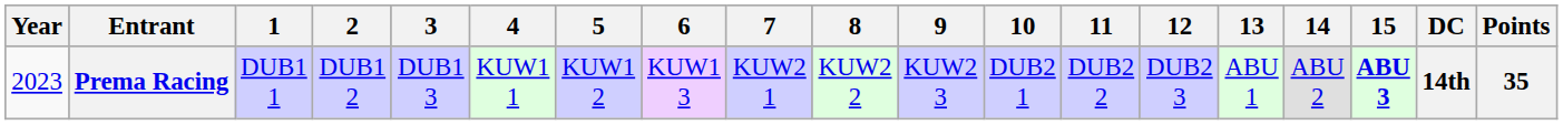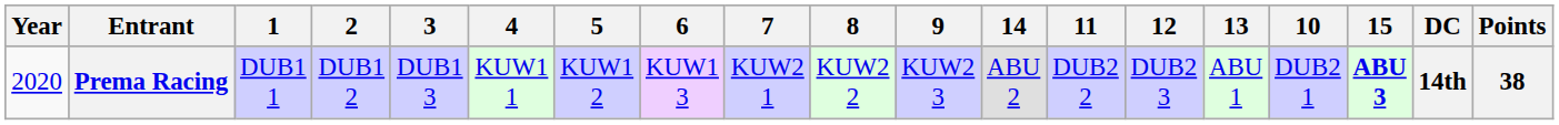 <table class="wikitable" style="text-align:center; font-size:85%">
 <tr>
 <th>Year</th>
 <th>Entrant</th>
 <th>1</th>
 <th>2</th>
 <th>3</th>
 <th>4</th>
 <th>5</th>
 <th>6</th>
 <th>7</th>
 <th>8</th>
 <th>9</th>
-<th>10</th>
+<th>14</th>
 <th>11</th>
 <th>12</th>
 <th>13</th>
-<th>14</th>
+<th>10</th>
 <th>15</th>
 <th>DC</th>
 <th>Points</th>
 </tr>
 <tr>
-<td><a href='#'>2023</a></td>
+<td><a href='#'>2020</a></td>
 <th nowrap><a href='#'>Prema Racing</a></th>
 <td style="background:#CFCFFF;"><a href='#'>DUB1<br>1</a><br></td>
 <td style="background:#CFCFFF;"><a href='#'>DUB1<br>2</a><br></td>
 <td style="background:#CFCFFF;"><a href='#'>DUB1<br>3</a><br></td>
 <td style="background:#DFFFDF;"><a href='#'>KUW1<br>1</a><br></td>
 <td style="background:#CFCFFF;"><a href='#'>KUW1<br>2</a><br></td>
 <td style="background:#EFCFFF;"><a href='#'>KUW1<br>3</a><br></td>
 <td style="background:#CFCFFF;"><a href='#'>KUW2<br>1</a><br></td>
 <td style="background:#DFFFDF;"><a href='#'>KUW2<br>2</a><br></td>
 <td style="background:#CFCFFF;"><a href='#'>KUW2<br>3</a><br></td>
-<td style="background:#CFCFFF;"><a href='#'>DUB2<br>1</a><br> </td>
+<td style="background:#DFDFDF;"><a href='#'>ABU<br>2</a><br> </td>
 <td style="background:#CFCFFF;"><a href='#'>DUB2<br>2</a><br> </td>
 <td style="background:#CFCFFF;"><a href='#'>DUB2<br>3</a><br> </td>
 <td style="background:#DFFFDF;"><a href='#'>ABU<br>1</a><br> </td>
-<td style="background:#DFDFDF;"><a href='#'>ABU<br>2</a><br> </td>
+<td style="background:#CFCFFF;"><a href='#'>DUB2<br>1</a><br> </td>
 <td style="background:#DFFFDF;"><strong><a href='#'>ABU<br>3</a><br> </strong></td>
 <th>14th</th>
-<th>35</th>
+<th>38</th>
 </tr>
 </table>
